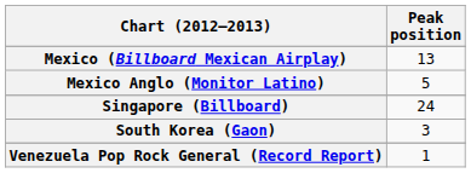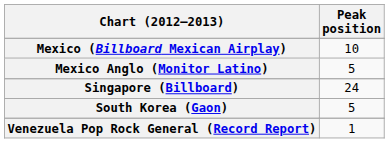 <table class="wikitable plainrowheaders sortable" style="text-align:center">
 <tr>
 <th scope="col">Chart (2012–2013)</th>
 <th scope="col">Peak<br>position</th>
 </tr>
 <tr>
 </tr>
 <tr>
 </tr>
 <tr>
 </tr>
 <tr>
 </tr>
 <tr>
 </tr>
 <tr>
 </tr>
 <tr>
 </tr>
 <tr>
 </tr>
 <tr>
 </tr>
 <tr>
 </tr>
 <tr>
 </tr>
 <tr>
 </tr>
 <tr>
 </tr>
 <tr>
 </tr>
 <tr>
 </tr>
 <tr>
 </tr>
 <tr>
 </tr>
 <tr>
 </tr>
 <tr>
 </tr>
 <tr>
 </tr>
 <tr>
 <th scope="row">Mexico (<a href='#'><em>Billboard</em> Mexican Airplay</a>)</th>
-<td>13</td>
+<td>10</td>
 </tr>
 <tr>
 <th scope="row">Mexico Anglo (<a href='#'>Monitor Latino</a>)</th>
 <td>5</td>
 </tr>
 <tr>
 </tr>
 <tr>
 </tr>
 <tr>
 </tr>
 <tr>
 </tr>
 <tr>
 </tr>
 <tr>
 <th scope="row">Singapore (<a href='#'>Billboard</a>)</th>
 <td>24</td>
 </tr>
 <tr>
 </tr>
 <tr>
 <th scope="row">South Korea (<a href='#'>Gaon</a>)</th>
-<td>3</td>
+<td>5</td>
 </tr>
 <tr>
 </tr>
 <tr>
 </tr>
 <tr>
 </tr>
 <tr>
 </tr>
 <tr>
 </tr>
 <tr>
 </tr>
 <tr>
 </tr>
 <tr>
 </tr>
 <tr>
 </tr>
 <tr>
 </tr>
 <tr>
 </tr>
 <tr>
 <th scope="row">Venezuela Pop Rock General (<a href='#'>Record Report</a>)</th>
 <td>1</td>
 </tr>
 </table>
